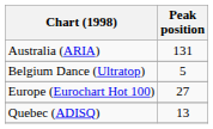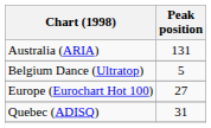 <table class="wikitable sortable">
 <tr>
 <th>Chart (1998)</th>
 <th>Peak<br>position</th>
 </tr>
 <tr>
 <td>Australia (<a href='#'>ARIA</a>)</td>
 <td align="center">131</td>
 </tr>
 <tr>
 </tr>
 <tr>
 <td>Belgium Dance (<a href='#'>Ultratop</a>)</td>
 <td align="center">5</td>
 </tr>
 <tr>
 </tr>
 <tr>
 <td>Europe (<a href='#'>Eurochart Hot 100</a>)</td>
 <td align="center">27</td>
 </tr>
 <tr>
 </tr>
 <tr>
 </tr>
 <tr>
 </tr>
 <tr>
 </tr>
 <tr>
 </tr>
 <tr>
 <td>Quebec (<a href='#'>ADISQ</a>)</td>
-<td align="center">13</td>
+<td align="center">31</td>
 </tr>
 <tr>
 </tr>
 <tr>
 </tr>
 <tr>
 </tr>
 <tr>
 </tr>
 <tr>
 </tr>
 </table>
